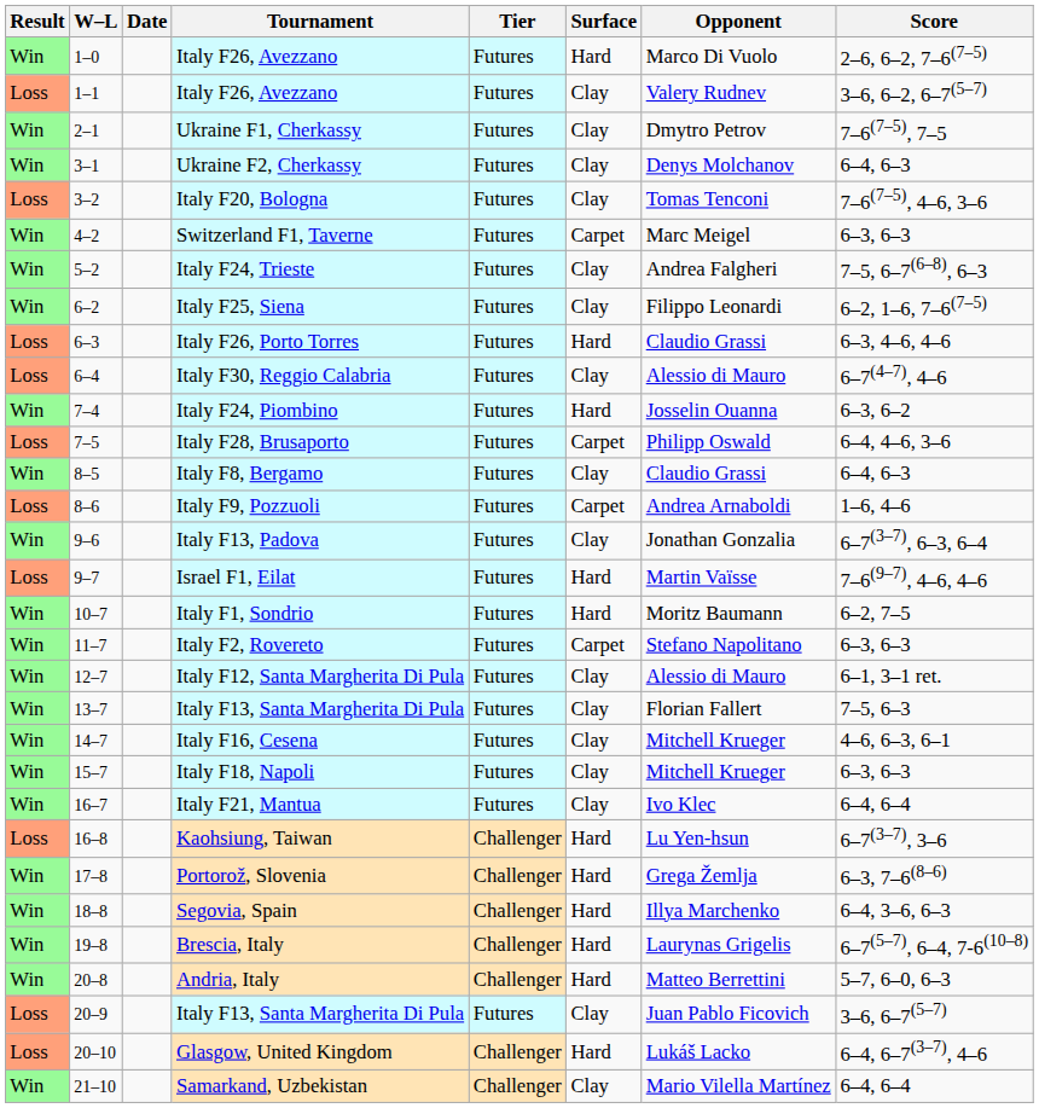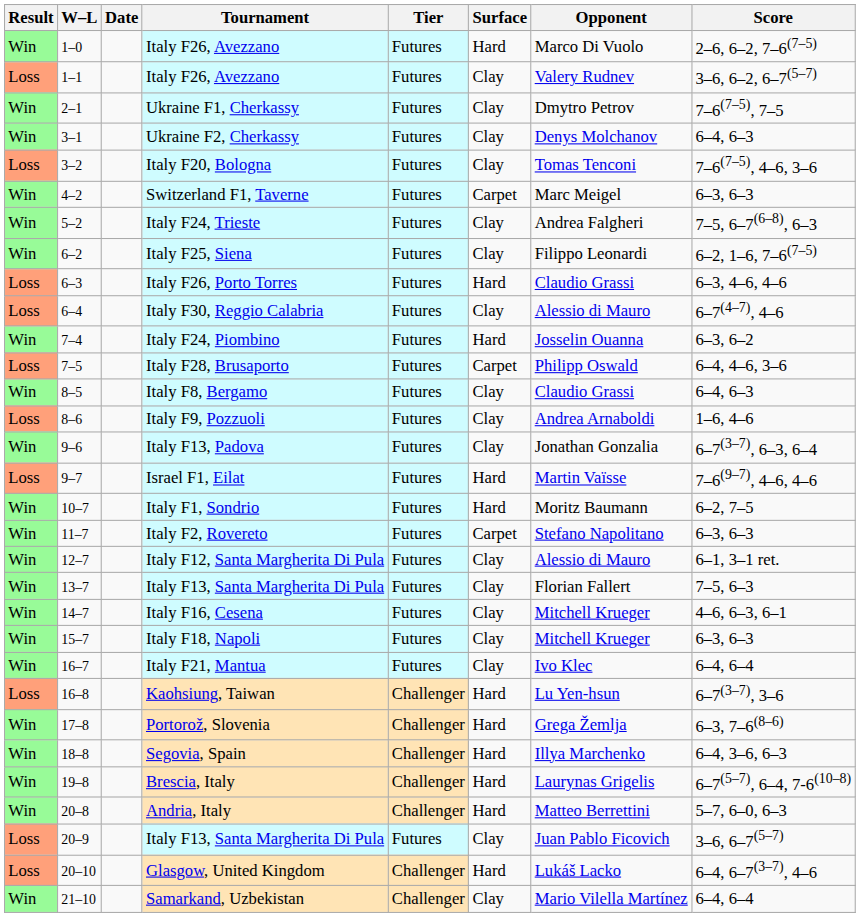 <table class="sortable wikitable">
 <tr>
 <th>Result</th>
 <th class="unsortable">W–L</th>
 <th>Date</th>
 <th>Tournament</th>
 <th>Tier</th>
 <th>Surface</th>
 <th>Opponent</th>
 <th class="unsortable">Score</th>
 </tr>
 <tr>
 <td style="background:#98fb98;">Win</td>
 <td><small>1–0</small></td>
 <td></td>
 <td style="background:#cffcff;">Italy F26, <a href='#'>Avezzano</a></td>
 <td style="background:#cffcff;">Futures</td>
 <td>Hard</td>
 <td> Marco Di Vuolo</td>
 <td>2–6, 6–2, 7–6<sup>(7–5)</sup></td>
 </tr>
 <tr>
 <td style="background:#ffa07a;">Loss</td>
 <td><small>1–1</small></td>
 <td></td>
 <td style="background:#cffcff;">Italy F26, <a href='#'>Avezzano</a></td>
 <td style="background:#cffcff;">Futures</td>
 <td>Clay</td>
 <td> <a href='#'>Valery Rudnev</a></td>
 <td>3–6, 6–2, 6–7<sup>(5–7)</sup></td>
 </tr>
 <tr>
 <td style="background:#98fb98;">Win</td>
 <td><small>2–1</small></td>
 <td></td>
 <td style="background:#cffcff;">Ukraine F1, <a href='#'>Cherkassy</a></td>
 <td style="background:#cffcff;">Futures</td>
 <td>Clay</td>
 <td> Dmytro Petrov</td>
 <td>7–6<sup>(7–5)</sup>, 7–5</td>
 </tr>
 <tr>
 <td style="background:#98fb98;">Win</td>
 <td><small>3–1</small></td>
 <td></td>
 <td style="background:#cffcff;">Ukraine F2, <a href='#'>Cherkassy</a></td>
 <td style="background:#cffcff;">Futures</td>
 <td>Clay</td>
 <td> <a href='#'>Denys Molchanov</a></td>
 <td>6–4, 6–3</td>
 </tr>
 <tr>
 <td style="background:#ffa07a;">Loss</td>
 <td><small>3–2</small></td>
 <td></td>
 <td style="background:#cffcff;">Italy F20, <a href='#'>Bologna</a></td>
 <td style="background:#cffcff;">Futures</td>
 <td>Clay</td>
 <td> <a href='#'>Tomas Tenconi</a></td>
 <td>7–6<sup>(7–5)</sup>, 4–6, 3–6</td>
 </tr>
 <tr>
 <td style="background:#98fb98;">Win</td>
 <td><small>4–2</small></td>
 <td></td>
 <td style="background:#cffcff;">Switzerland F1, <a href='#'>Taverne</a></td>
 <td style="background:#cffcff;">Futures</td>
 <td>Carpet</td>
 <td> Marc Meigel</td>
 <td>6–3, 6–3</td>
 </tr>
 <tr>
 <td style="background:#98fb98;">Win</td>
 <td><small>5–2</small></td>
 <td></td>
 <td style="background:#cffcff;">Italy F24, <a href='#'>Trieste</a></td>
 <td style="background:#cffcff;">Futures</td>
 <td>Clay</td>
 <td> Andrea Falgheri</td>
 <td>7–5, 6–7<sup>(6–8)</sup>, 6–3</td>
 </tr>
 <tr>
 <td style="background:#98fb98;">Win</td>
 <td><small>6–2</small></td>
 <td></td>
 <td style="background:#cffcff;">Italy F25, <a href='#'>Siena</a></td>
 <td style="background:#cffcff;">Futures</td>
 <td>Clay</td>
 <td> Filippo Leonardi</td>
 <td>6–2, 1–6, 7–6<sup>(7–5)</sup></td>
 </tr>
 <tr>
 <td style="background:#ffa07a;">Loss</td>
 <td><small>6–3</small></td>
 <td></td>
 <td style="background:#cffcff;">Italy F26, <a href='#'>Porto Torres</a></td>
 <td style="background:#cffcff;">Futures</td>
 <td>Hard</td>
 <td> <a href='#'>Claudio Grassi</a></td>
 <td>6–3, 4–6, 4–6</td>
 </tr>
 <tr>
 <td style="background:#ffa07a;">Loss</td>
 <td><small>6–4</small></td>
 <td></td>
 <td style="background:#cffcff;">Italy F30, <a href='#'>Reggio Calabria</a></td>
 <td style="background:#cffcff;">Futures</td>
 <td>Clay</td>
 <td> <a href='#'>Alessio di Mauro</a></td>
 <td>6–7<sup>(4–7)</sup>, 4–6</td>
 </tr>
 <tr>
 <td style="background:#98fb98;">Win</td>
 <td><small>7–4</small></td>
 <td></td>
 <td style="background:#cffcff;">Italy F24, <a href='#'>Piombino</a></td>
 <td style="background:#cffcff;">Futures</td>
 <td>Hard</td>
 <td> <a href='#'>Josselin Ouanna</a></td>
 <td>6–3, 6–2</td>
 </tr>
 <tr>
 <td style="background:#ffa07a;">Loss</td>
 <td><small>7–5</small></td>
 <td></td>
 <td style="background:#cffcff;">Italy F28, <a href='#'>Brusaporto</a></td>
 <td style="background:#cffcff;">Futures</td>
 <td>Carpet</td>
 <td> <a href='#'>Philipp Oswald</a></td>
 <td>6–4, 4–6, 3–6</td>
 </tr>
 <tr>
 <td style="background:#98fb98;">Win</td>
 <td><small>8–5</small></td>
 <td></td>
 <td style="background:#cffcff;">Italy F8, <a href='#'>Bergamo</a></td>
 <td style="background:#cffcff;">Futures</td>
 <td>Clay</td>
 <td> <a href='#'>Claudio Grassi</a></td>
 <td>6–4, 6–3</td>
 </tr>
 <tr>
 <td style="background:#ffa07a;">Loss</td>
 <td><small>8–6</small></td>
 <td></td>
 <td style="background:#cffcff;">Italy F9, <a href='#'>Pozzuoli</a></td>
 <td style="background:#cffcff;">Futures</td>
-<td>Carpet</td>
+<td>Clay</td>
 <td> <a href='#'>Andrea Arnaboldi</a></td>
 <td>1–6, 4–6</td>
 </tr>
 <tr>
 <td style="background:#98fb98;">Win</td>
 <td><small>9–6</small></td>
 <td></td>
 <td style="background:#cffcff;">Italy F13, <a href='#'>Padova</a></td>
 <td style="background:#cffcff;">Futures</td>
 <td>Clay</td>
 <td> Jonathan Gonzalia</td>
 <td>6–7<sup>(3–7)</sup>, 6–3, 6–4</td>
 </tr>
 <tr>
 <td style="background:#ffa07a;">Loss</td>
 <td><small>9–7</small></td>
 <td></td>
 <td style="background:#cffcff;">Israel F1, <a href='#'>Eilat</a></td>
 <td style="background:#cffcff;">Futures</td>
 <td>Hard</td>
 <td> <a href='#'>Martin Vaïsse</a></td>
 <td>7–6<sup>(9–7)</sup>, 4–6, 4–6</td>
 </tr>
 <tr>
 <td style="background:#98fb98;">Win</td>
 <td><small>10–7</small></td>
 <td></td>
 <td style="background:#cffcff;">Italy F1, <a href='#'>Sondrio</a></td>
 <td style="background:#cffcff;">Futures</td>
 <td>Hard</td>
 <td> Moritz Baumann</td>
 <td>6–2, 7–5</td>
 </tr>
 <tr>
 <td style="background:#98fb98;">Win</td>
 <td><small>11–7</small></td>
 <td></td>
 <td style="background:#cffcff;">Italy F2, <a href='#'>Rovereto</a></td>
 <td style="background:#cffcff;">Futures</td>
 <td>Carpet</td>
 <td> <a href='#'>Stefano Napolitano</a></td>
 <td>6–3, 6–3</td>
 </tr>
 <tr>
 <td style="background:#98fb98;">Win</td>
 <td><small>12–7</small></td>
 <td></td>
 <td style="background:#cffcff;">Italy F12, <a href='#'>Santa Margherita Di Pula</a></td>
 <td style="background:#cffcff;">Futures</td>
 <td>Clay</td>
 <td> <a href='#'>Alessio di Mauro</a></td>
 <td>6–1, 3–1 ret.</td>
 </tr>
 <tr>
 <td style="background:#98fb98;">Win</td>
 <td><small>13–7</small></td>
 <td></td>
 <td style="background:#cffcff;">Italy F13, <a href='#'>Santa Margherita Di Pula</a></td>
 <td style="background:#cffcff;">Futures</td>
 <td>Clay</td>
 <td> Florian Fallert</td>
 <td>7–5, 6–3</td>
 </tr>
 <tr>
 <td style="background:#98fb98;">Win</td>
 <td><small>14–7</small></td>
 <td></td>
 <td style="background:#cffcff;">Italy F16, <a href='#'>Cesena</a></td>
 <td style="background:#cffcff;">Futures</td>
 <td>Clay</td>
 <td> <a href='#'>Mitchell Krueger</a></td>
 <td>4–6, 6–3, 6–1</td>
 </tr>
 <tr>
 <td style="background:#98fb98;">Win</td>
 <td><small>15–7</small></td>
 <td></td>
 <td style="background:#cffcff;">Italy F18, <a href='#'>Napoli</a></td>
 <td style="background:#cffcff;">Futures</td>
 <td>Clay</td>
 <td> <a href='#'>Mitchell Krueger</a></td>
 <td>6–3, 6–3</td>
 </tr>
 <tr>
 <td style="background:#98fb98;">Win</td>
 <td><small>16–7</small></td>
 <td></td>
 <td style="background:#cffcff;">Italy F21, <a href='#'>Mantua</a></td>
 <td style="background:#cffcff;">Futures</td>
 <td>Clay</td>
 <td> <a href='#'>Ivo Klec</a></td>
 <td>6–4, 6–4</td>
 </tr>
 <tr>
 <td style="background:#ffa07a;">Loss</td>
 <td><small>16–8</small></td>
 <td></td>
 <td style="background:moccasin;"><a href='#'>Kaohsiung</a>, Taiwan</td>
 <td style="background:moccasin;">Challenger</td>
 <td>Hard</td>
 <td> <a href='#'>Lu Yen-hsun</a></td>
 <td>6–7<sup>(3–7)</sup>, 3–6</td>
 </tr>
 <tr>
 <td style="background:#98fb98;">Win</td>
 <td><small>17–8</small></td>
 <td></td>
 <td style="background:moccasin;"><a href='#'>Portorož</a>, Slovenia</td>
 <td style="background:moccasin;">Challenger</td>
 <td>Hard</td>
 <td> <a href='#'>Grega Žemlja</a></td>
 <td>6–3, 7–6<sup>(8–6)</sup></td>
 </tr>
 <tr>
 <td style="background:#98fb98;">Win</td>
 <td><small>18–8</small></td>
 <td></td>
 <td style="background:moccasin;"><a href='#'>Segovia</a>, Spain</td>
 <td style="background:moccasin;">Challenger</td>
 <td>Hard</td>
 <td> <a href='#'>Illya Marchenko</a></td>
 <td>6–4, 3–6, 6–3</td>
 </tr>
 <tr>
 <td style="background:#98fb98;">Win</td>
 <td><small>19–8</small></td>
 <td></td>
 <td style="background:moccasin;"><a href='#'>Brescia</a>, Italy</td>
 <td style="background:moccasin;">Challenger</td>
 <td>Hard</td>
 <td> <a href='#'>Laurynas Grigelis</a></td>
 <td>6–7<sup>(5–7)</sup>, 6–4, 7-6<sup>(10–8)</sup></td>
 </tr>
 <tr>
 <td style="background:#98fb98;">Win</td>
 <td><small>20–8</small></td>
 <td></td>
 <td style="background:moccasin;"><a href='#'>Andria</a>, Italy</td>
 <td style="background:moccasin;">Challenger</td>
 <td>Hard</td>
 <td> <a href='#'>Matteo Berrettini</a></td>
 <td>5–7, 6–0, 6–3</td>
 </tr>
 <tr>
 <td style="background:#ffa07a;">Loss</td>
 <td><small>20–9</small></td>
 <td></td>
 <td style="background:#cffcff;">Italy F13, <a href='#'>Santa Margherita Di Pula</a></td>
 <td style="background:#cffcff;">Futures</td>
 <td>Clay</td>
 <td> <a href='#'>Juan Pablo Ficovich</a></td>
 <td>3–6, 6–7<sup>(5–7)</sup></td>
 </tr>
 <tr>
 <td style="background:#ffa07a;">Loss</td>
 <td><small>20–10</small></td>
 <td></td>
 <td style="background:moccasin;"><a href='#'>Glasgow</a>, United Kingdom</td>
 <td style="background:moccasin;">Challenger</td>
 <td>Hard</td>
 <td> <a href='#'>Lukáš Lacko</a></td>
 <td>6–4, 6–7<sup>(3–7)</sup>, 4–6</td>
 </tr>
 <tr>
 <td style="background:#98fb98;">Win</td>
 <td><small>21–10</small></td>
 <td></td>
 <td style="background:moccasin;"><a href='#'>Samarkand</a>, Uzbekistan</td>
 <td style="background:moccasin;">Challenger</td>
 <td>Clay</td>
 <td> <a href='#'>Mario Vilella Martínez</a></td>
 <td>6–4, 6–4</td>
 </tr>
 </table>
